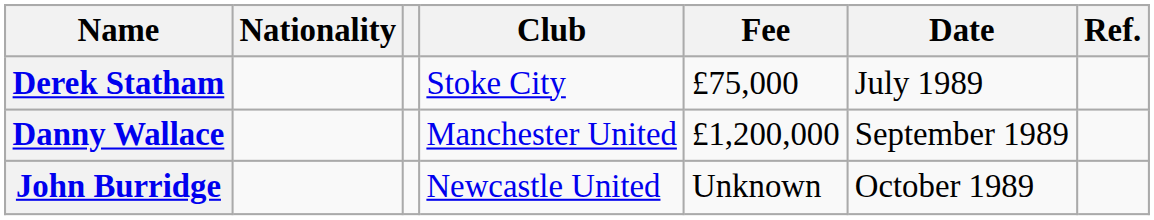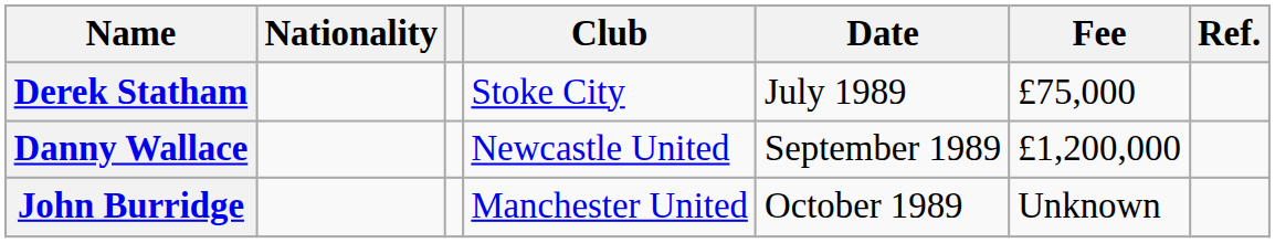 <table class="wikitable plainrowheaders">
 <tr>
 <th scope="col">Name</th>
 <th scope="col">Nationality</th>
 <th scope="col"></th>
 <th scope="col">Club</th>
+<th scope="col">Date</th>
 <th scope="col">Fee</th>
-<th scope="col">Date</th>
 <th scope="col">Ref.</th>
 </tr>
 <tr>
 <th scope="row"><a href='#'>Derek Statham</a></th>
 <td></td>
 <td align="center"></td>
 <td> <a href='#'>Stoke City</a></td>
+<td>July 1989</td>
 <td>£75,000</td>
-<td>July 1989</td>
 <td align="center"></td>
 </tr>
 <tr>
 <th scope="row"><a href='#'>Danny Wallace</a></th>
 <td></td>
 <td align="center"></td>
-<td> <a href='#'>Manchester United</a></td>
+<td> <a href='#'>Newcastle United</a></td>
+<td>September 1989</td>
 <td>£1,200,000</td>
-<td>September 1989</td>
 <td align="center"></td>
 </tr>
 <tr>
 <th scope="row"><a href='#'>John Burridge</a></th>
 <td></td>
 <td align="center"></td>
-<td> <a href='#'>Newcastle United</a></td>
+<td> <a href='#'>Manchester United</a></td>
+<td>October 1989</td>
 <td>Unknown</td>
-<td>October 1989</td>
 <td align="center"></td>
 </tr>
 </table>
